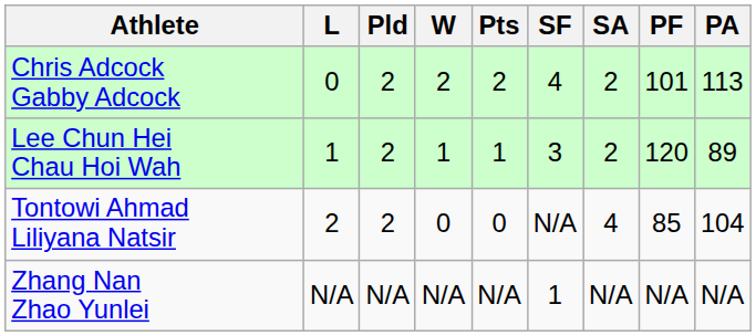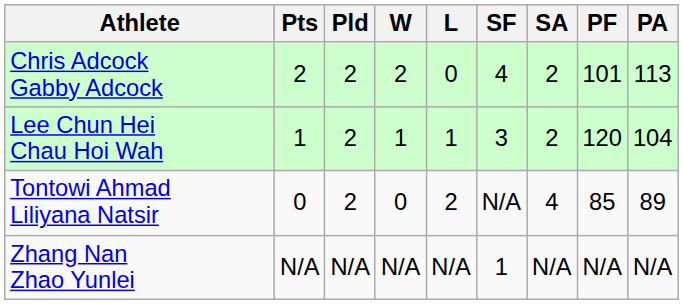 <table class=wikitable style="text-align:center">
 <tr>
 <th width=175>Athlete</th>
-<th width=20>L</th>
+<th width=20>Pts</th>
 <th width=20>Pld</th>
 <th width=20>W</th>
-<th width=20>Pts</th>
+<th width=20>L</th>
 <th width=20>SF</th>
 <th width=20>SA</th>
 <th width=20>PF</th>
 <th width=20>PA</th>
 </tr>
 <tr bgcolor=ccffcc>
 <td style="text-align:left"> <a href='#'>Chris Adcock</a><br> <a href='#'>Gabby Adcock</a></td>
-<td>0</td>
 <td>2</td>
 <td>2</td>
 <td>2</td>
+<td>0</td>
 <td>4</td>
 <td>2</td>
 <td>101</td>
 <td>113</td>
 </tr>
 <tr bgcolor=ccffcc>
 <td style="text-align:left"> <a href='#'>Lee Chun Hei</a><br> <a href='#'>Chau Hoi Wah</a></td>
 <td>1</td>
 <td>2</td>
 <td>1</td>
 <td>1</td>
 <td>3</td>
 <td>2</td>
 <td>120</td>
-<td>89</td>
+<td>104</td>
 </tr>
 <tr bgcolor=>
 <td style="text-align:left"> <a href='#'>Tontowi Ahmad</a><br> <a href='#'>Liliyana Natsir</a></td>
-<td>2</td>
+<td>0</td>
 <td>2</td>
 <td>0</td>
-<td>0</td>
+<td>2</td>
 <td>N/A</td>
 <td>4</td>
 <td>85</td>
-<td>104</td>
+<td>89</td>
 </tr>
 <tr bgcolor=>
 <td style="text-align:left"> <a href='#'>Zhang Nan</a><br> <a href='#'>Zhao Yunlei</a></td>
 <td>N/A</td>
 <td>N/A</td>
 <td>N/A</td>
 <td>N/A</td>
 <td>1</td>
 <td>N/A</td>
 <td>N/A</td>
 <td>N/A</td>
 </tr>
 </table>
